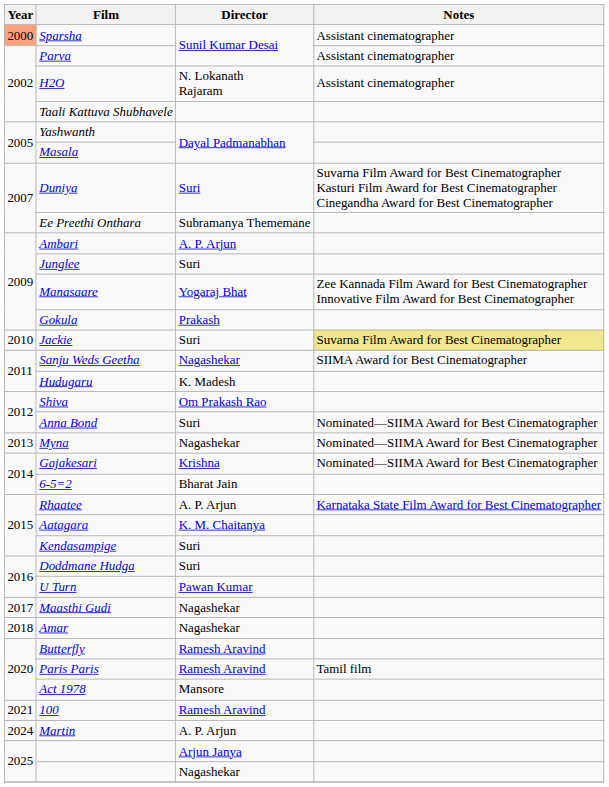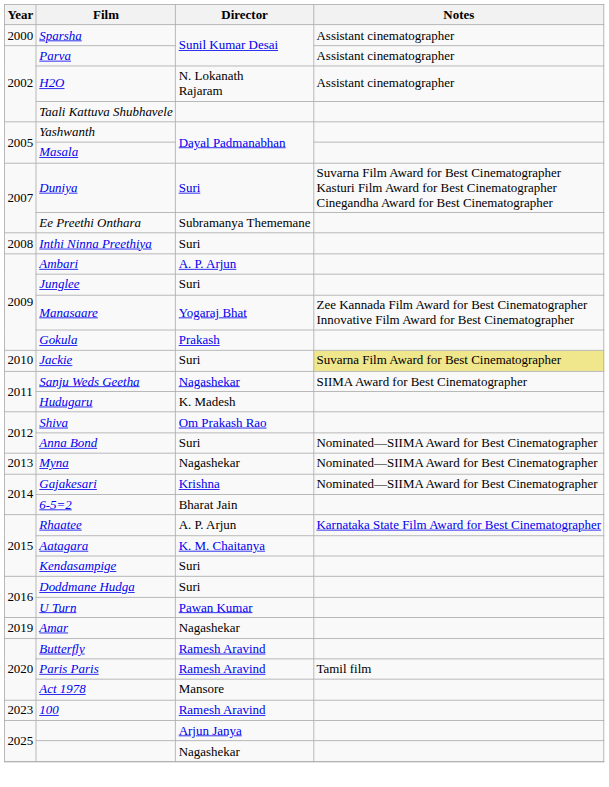 <table class="wikitable">
 <tr>
 <th>Year</th>
 <th>Film</th>
 <th>Director</th>
 <th>Notes</th>
 </tr>
 <tr>
-<td style="background: lightsalmon;">2000</td>
+<td>2000</td>
 <td><em><a href='#'>Sparsha</a></em></td>
 <td rowspan="2"><a href='#'>Sunil Kumar Desai</a></td>
 <td>Assistant cinematographer</td>
 </tr>
 <tr>
 <td rowspan="3">2002</td>
 <td><em><a href='#'>Parva</a></em></td>
 <td>Assistant cinematographer</td>
 </tr>
 <tr>
 <td><em><a href='#'>H2O</a></em></td>
 <td>N. Lokanath<br>Rajaram</td>
 <td>Assistant cinematographer</td>
 </tr>
 <tr>
 <td><em>Taali Kattuva Shubhavele</em></td>
 <td></td>
 <td></td>
 </tr>
 <tr>
 <td rowspan="2">2005</td>
 <td><em>Yashwanth</em></td>
 <td rowspan="2"><a href='#'>Dayal Padmanabhan</a></td>
 <td></td>
 </tr>
 <tr>
 <td><em><a href='#'>Masala</a></em></td>
 <td></td>
 </tr>
 <tr>
 <td rowspan="2">2007</td>
 <td><em><a href='#'>Duniya</a></em></td>
 <td><a href='#'>Suri</a></td>
 <td>Suvarna Film Award for Best Cinematographer <br> Kasturi Film Award for Best Cinematographer <br> Cinegandha Award for Best Cinematographer</td>
 </tr>
 <tr>
 <td><em>Ee Preethi Onthara</em></td>
 <td>Subramanya Thememane</td>
+<td></td>
+</tr>
+<tr>
+<td>2008</td>
+<td><em><a href='#'>Inthi Ninna Preethiya</a></em></td>
+<td>Suri</td>
 <td></td>
 </tr>
 <tr>
 <td rowspan="4">2009</td>
 <td><em><a href='#'>Ambari</a></em></td>
 <td><a href='#'>A. P. Arjun</a></td>
 <td></td>
 </tr>
 <tr>
 <td><em><a href='#'>Junglee</a></em></td>
 <td>Suri</td>
 <td></td>
 </tr>
 <tr>
 <td><em><a href='#'>Manasaare</a></em></td>
 <td><a href='#'>Yogaraj Bhat</a></td>
 <td>Zee Kannada Film Award for Best Cinematographer<br>Innovative Film Award for Best Cinematographer</td>
 </tr>
 <tr>
 <td><em><a href='#'>Gokula</a></em></td>
 <td><a href='#'>Prakash</a></td>
 <td></td>
 </tr>
 <tr>
 <td>2010</td>
 <td><em><a href='#'>Jackie</a></em></td>
 <td>Suri</td>
 <td style="background: khaki;">Suvarna Film Award for Best Cinematographer</td>
 </tr>
 <tr>
 <td rowspan="2">2011</td>
 <td><em><a href='#'>Sanju Weds Geetha</a></em></td>
 <td><a href='#'>Nagashekar</a></td>
 <td>SIIMA Award for Best Cinematographer</td>
 </tr>
 <tr>
 <td><em><a href='#'>Hudugaru</a></em></td>
 <td>K. Madesh</td>
 <td></td>
 </tr>
 <tr>
 <td rowspan="2">2012</td>
 <td><em><a href='#'>Shiva</a></em></td>
 <td><a href='#'>Om Prakash Rao</a></td>
 <td></td>
 </tr>
 <tr>
 <td><em><a href='#'>Anna Bond</a></em></td>
 <td>Suri</td>
 <td>Nominated—SIIMA Award for Best Cinematographer</td>
 </tr>
 <tr>
 <td>2013</td>
 <td><em><a href='#'>Myna</a></em></td>
 <td>Nagashekar</td>
 <td>Nominated—SIIMA Award for Best Cinematographer</td>
 </tr>
 <tr>
 <td rowspan="2">2014</td>
 <td><em><a href='#'>Gajakesari</a></em></td>
 <td><a href='#'>Krishna</a></td>
 <td>Nominated—SIIMA Award for Best Cinematographer</td>
 </tr>
 <tr>
 <td><em><a href='#'>6-5=2</a></em></td>
 <td>Bharat Jain</td>
 <td></td>
 </tr>
 <tr>
 <td rowspan="3">2015</td>
 <td><em><a href='#'>Rhaatee</a></em></td>
 <td>A. P. Arjun</td>
 <td><a href='#'>Karnataka State Film Award for Best Cinematographer</a></td>
 </tr>
 <tr>
 <td><em><a href='#'>Aatagara</a></em></td>
 <td><a href='#'>K. M. Chaitanya</a></td>
 <td></td>
 </tr>
 <tr>
 <td><em><a href='#'>Kendasampige</a></em></td>
 <td>Suri</td>
 <td></td>
 </tr>
 <tr>
 <td rowspan="2">2016</td>
 <td><em><a href='#'>Doddmane Hudga</a></em></td>
 <td>Suri</td>
 <td></td>
 </tr>
 <tr>
 <td><em><a href='#'>U Turn</a></em></td>
 <td><a href='#'>Pawan Kumar</a></td>
 <td></td>
 </tr>
 <tr>
-<td rowspan="1">2017</td>
-<td><em><a href='#'>Maasthi Gudi</a></em></td>
-<td>Nagashekar</td>
-<td></td>
-</tr>
-<tr>
-<td>2018</td>
+<td>2019</td>
 <td><em><a href='#'>Amar</a></em></td>
 <td>Nagashekar</td>
 <td></td>
 </tr>
 <tr>
 <td rowspan="3">2020</td>
 <td><em><a href='#'>Butterfly</a></em></td>
 <td><a href='#'>Ramesh Aravind</a></td>
 <td></td>
 </tr>
 <tr>
 <td><em><a href='#'>Paris Paris</a></em></td>
 <td><a href='#'>Ramesh Aravind</a></td>
 <td>Tamil film</td>
 </tr>
 <tr>
 <td><em><a href='#'>Act 1978</a></em></td>
 <td>Mansore</td>
 <td></td>
 </tr>
 <tr>
-<td>2021</td>
+<td>2023</td>
 <td><em><a href='#'>100</a></em></td>
 <td><a href='#'>Ramesh Aravind</a></td>
-<td></td>
-</tr>
-<tr>
-<td>2024</td>
-<td><em><a href='#'>Martin</a></em></td>
-<td>A. P. Arjun</td>
 <td></td>
 </tr>
 <tr>
 <td rowspan="2">2025</td>
 <td></td>
 <td><a href='#'>Arjun Janya</a></td>
 <td></td>
 </tr>
 <tr>
 <td></td>
 <td>Nagashekar</td>
 <td></td>
 </tr>
 <tr>
 </tr>
 </table>
